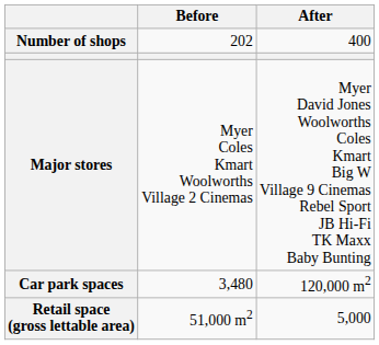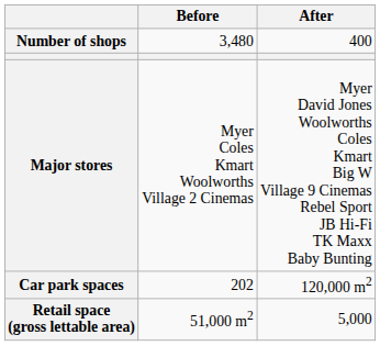 <table class="wikitable" style="float:center; margin:6.5px; text-align:right">
 <tr>
 <th></th>
 <th>Before</th>
 <th>After</th>
 </tr>
 <tr>
 <th>Number of shops</th>
-<td>202</td>
+<td>3,480</td>
 <td>400</td>
 </tr>
 <tr>
 <th></th>
 <th></th>
 <th></th>
 </tr>
 <tr>
 <th>Major stores</th>
 <td>Myer<br>Coles<br>Kmart<br>Woolworths<br>Village 2 Cinemas</td>
 <td><br>Myer<br>David Jones<br>Woolworths<br>Coles<br>Kmart<br>Big W<br>Village 9 Cinemas<br>Rebel Sport<br>JB Hi-Fi<br>TK Maxx<br>Baby Bunting</td>
 </tr>
 <tr>
 <th>Car park spaces</th>
-<td>3,480</td>
+<td>202</td>
 <td>120,000 m<sup>2</sup></td>
 </tr>
 <tr>
 <th>Retail space<br>(gross lettable area)</th>
 <td>51,000 m<sup>2</sup></td>
 <td>5,000</td>
 </tr>
 </table>
